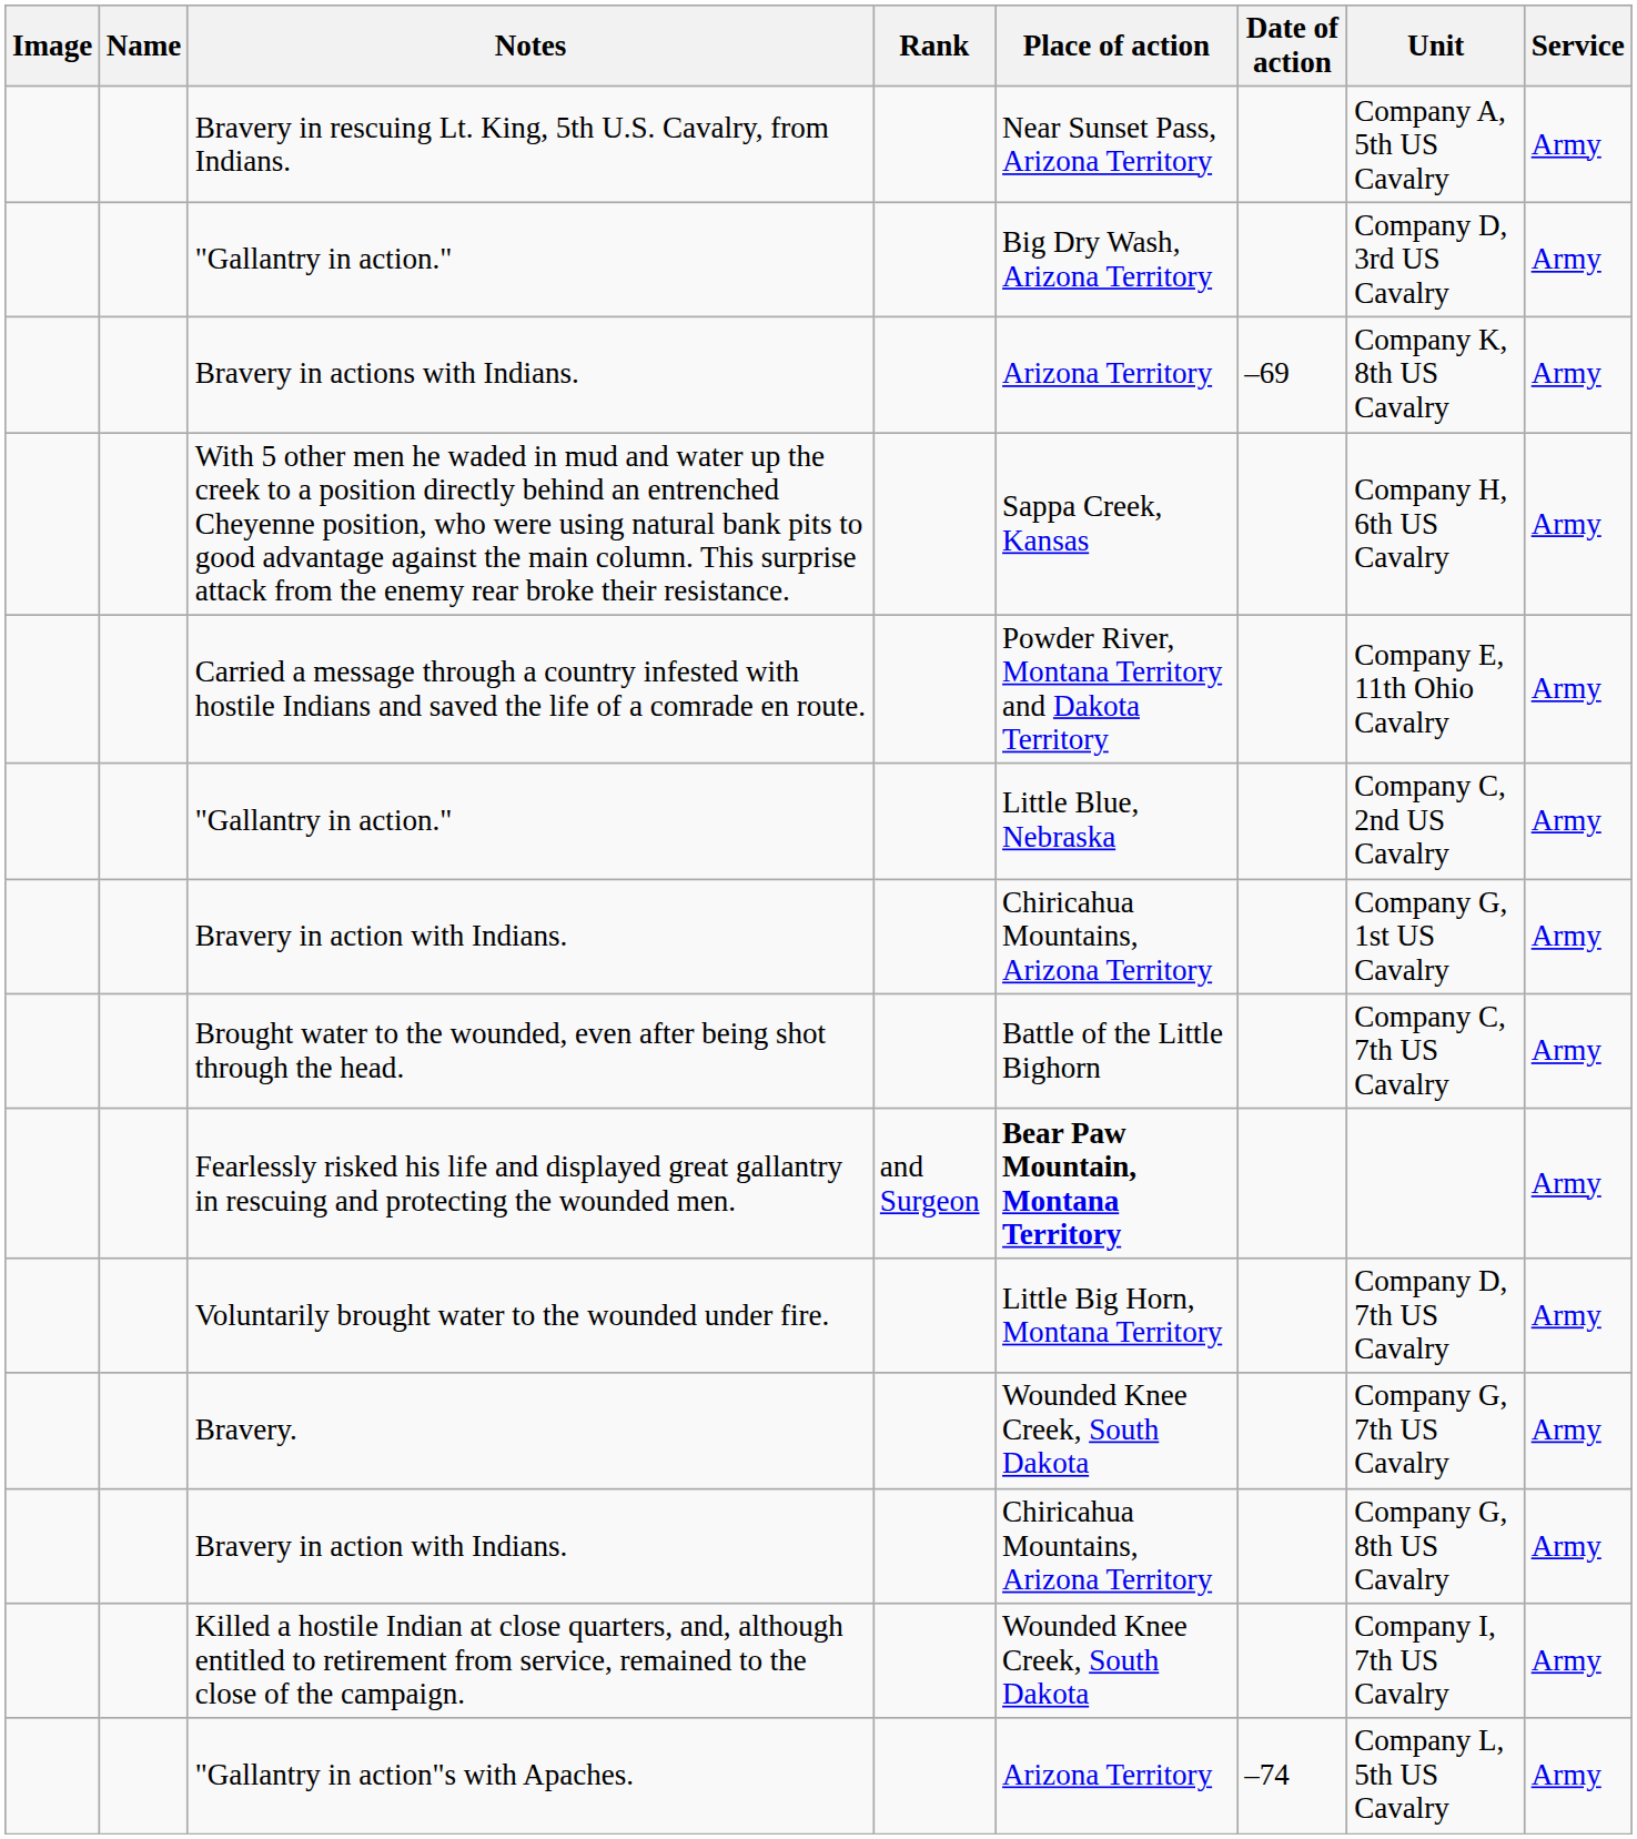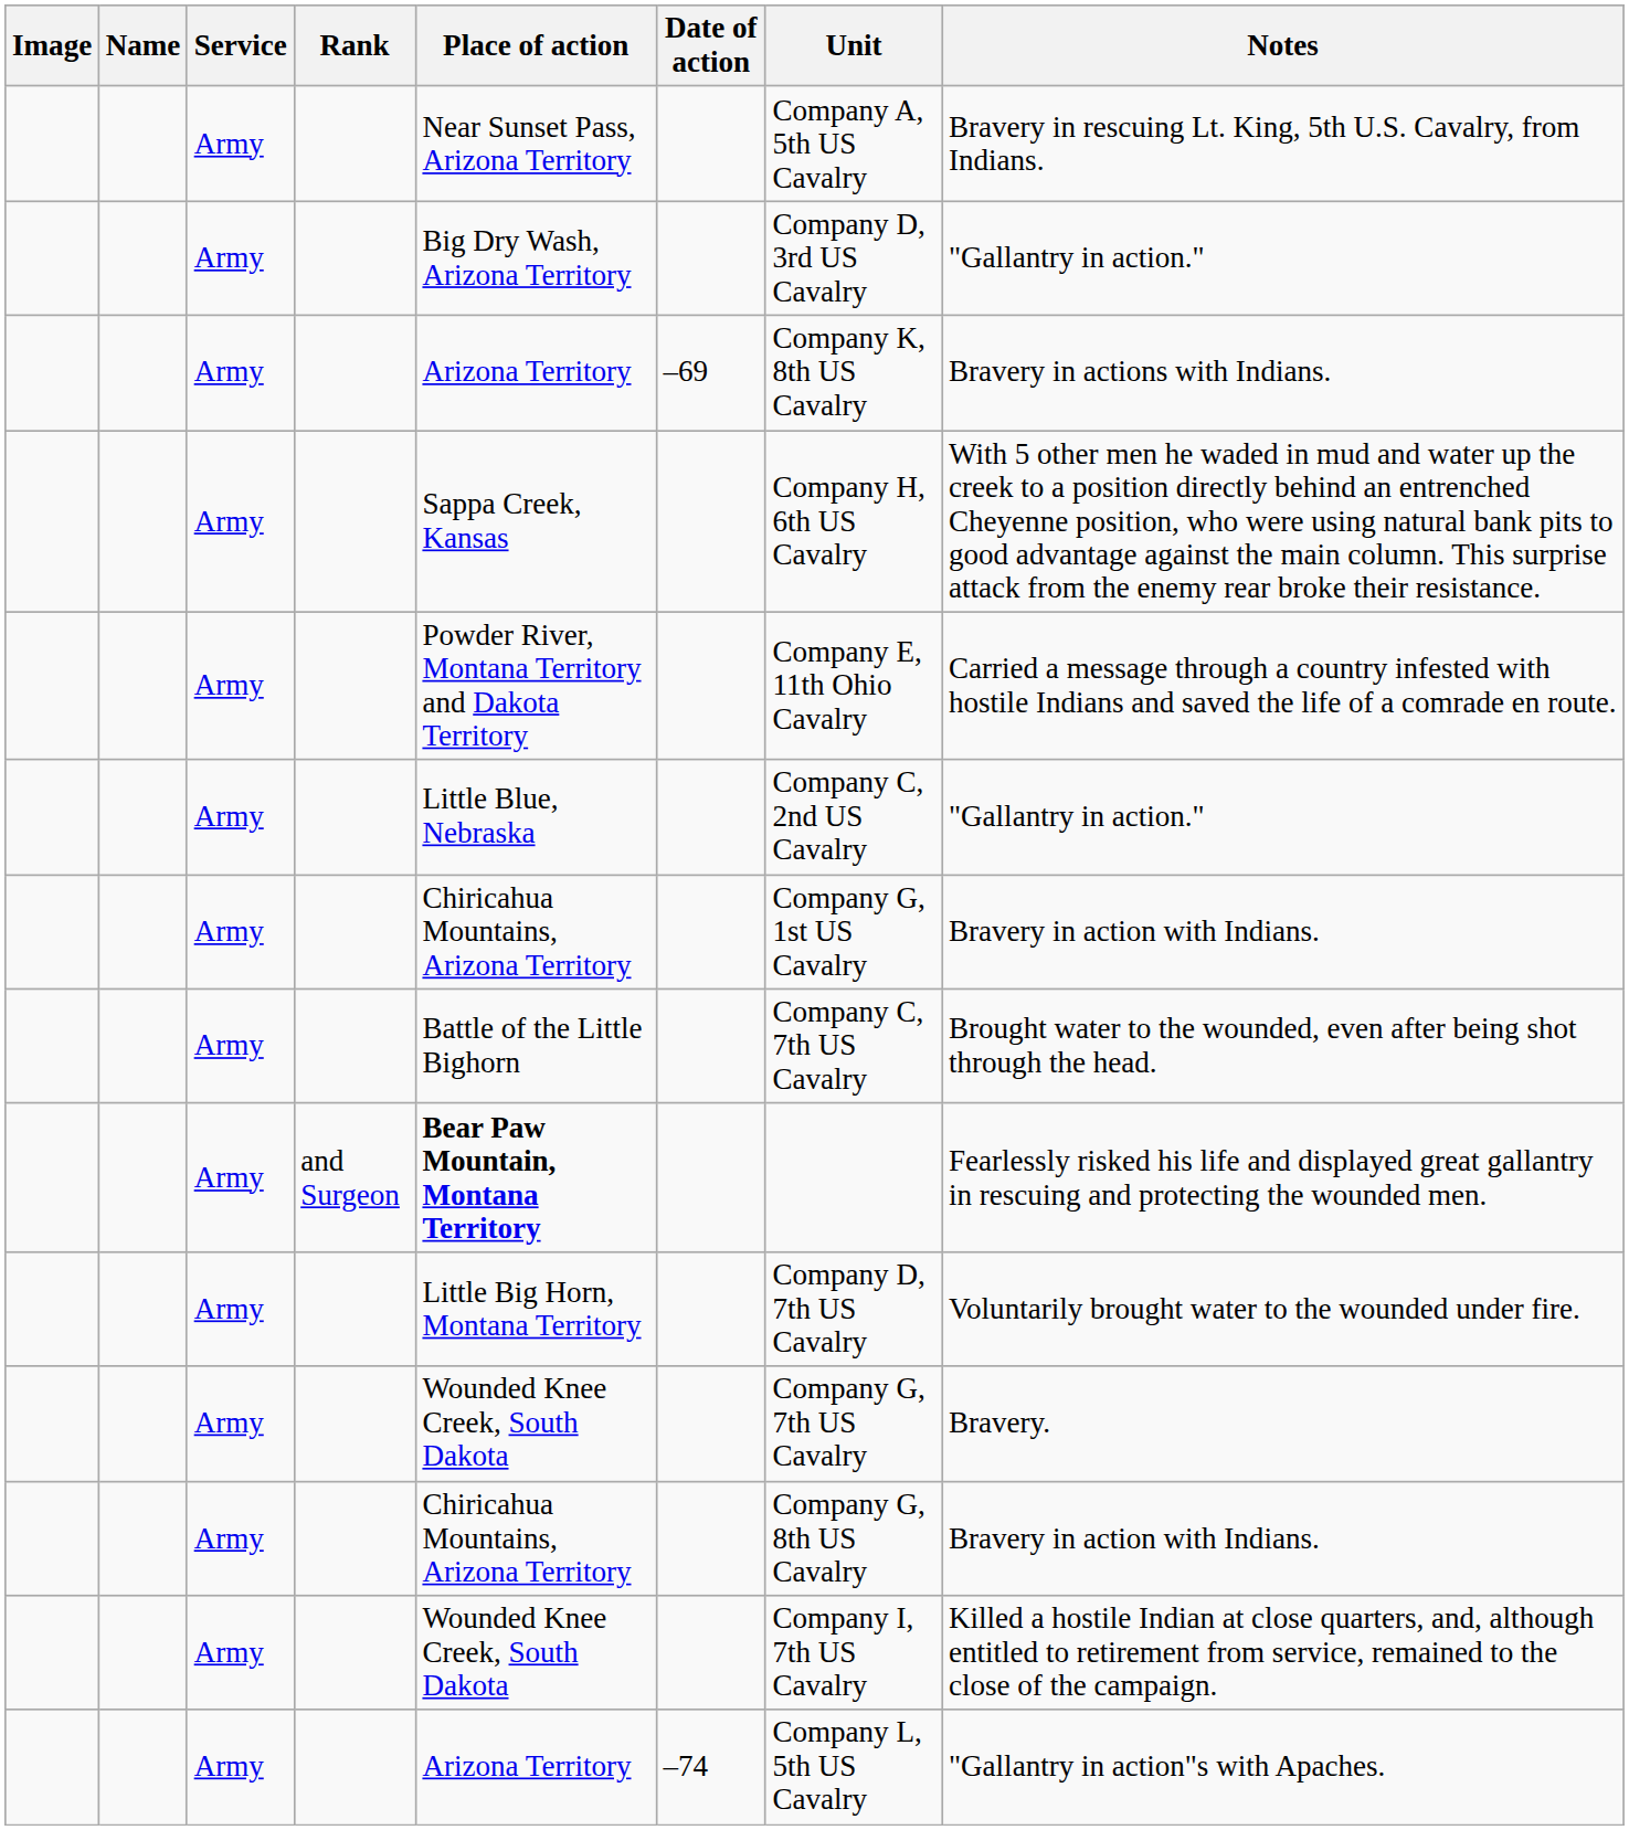 <table class="wikitable sortable">
 <tr>
 <th class="unsortable">Image</th>
 <th>Name</th>
-<th class="unsortable">Notes</th>
+<th>Service</th>
 <th>Rank</th>
 <th>Place of action</th>
 <th>Date of action</th>
 <th>Unit</th>
-<th>Service</th>
+<th class="unsortable">Notes</th>
 </tr>
 <tr>
 <td></td>
 <td></td>
-<td>Bravery in rescuing Lt. King, 5th U.S. Cavalry, from Indians.</td>
+<td><a href='#'>Army</a></td>
 <td></td>
 <td>Near Sunset Pass, <a href='#'>Arizona Territory</a></td>
 <td></td>
 <td>Company A, 5th US Cavalry</td>
-<td><a href='#'>Army</a></td>
+<td>Bravery in rescuing Lt. King, 5th U.S. Cavalry, from Indians.</td>
 </tr>
 <tr>
 <td></td>
 <td></td>
-<td>"Gallantry in action."</td>
+<td><a href='#'>Army</a></td>
 <td></td>
 <td>Big Dry Wash, <a href='#'>Arizona Territory</a></td>
 <td></td>
 <td>Company D, 3rd US Cavalry</td>
-<td><a href='#'>Army</a></td>
+<td>"Gallantry in action."</td>
 </tr>
 <tr>
 <td></td>
 <td></td>
-<td>Bravery in actions with Indians.</td>
+<td><a href='#'>Army</a></td>
 <td></td>
 <td><a href='#'>Arizona Territory</a></td>
 <td>–69</td>
 <td>Company K, 8th US Cavalry</td>
-<td><a href='#'>Army</a></td>
+<td>Bravery in actions with Indians.</td>
 </tr>
 <tr>
 <td></td>
 <td></td>
-<td>With 5 other men he waded in mud and water up the creek to a position directly behind an entrenched Cheyenne position, who were using natural bank pits to good advantage against the main column. This surprise attack from the enemy rear broke their resistance.</td>
+<td><a href='#'>Army</a></td>
 <td></td>
 <td>Sappa Creek, <a href='#'>Kansas</a></td>
 <td></td>
 <td>Company H, 6th US Cavalry</td>
-<td><a href='#'>Army</a></td>
+<td>With 5 other men he waded in mud and water up the creek to a position directly behind an entrenched Cheyenne position, who were using natural bank pits to good advantage against the main column. This surprise attack from the enemy rear broke their resistance.</td>
 </tr>
 <tr>
 <td></td>
 <td></td>
-<td>Carried a message through a country infested with hostile Indians and saved the life of a comrade en route.</td>
+<td><a href='#'>Army</a></td>
 <td></td>
 <td>Powder River, <a href='#'>Montana Territory</a> and <a href='#'>Dakota Territory</a></td>
 <td></td>
 <td>Company E, 11th Ohio Cavalry</td>
-<td><a href='#'>Army</a></td>
+<td>Carried a message through a country infested with hostile Indians and saved the life of a comrade en route.</td>
 </tr>
 <tr>
 <td></td>
 <td></td>
-<td>"Gallantry in action."</td>
+<td><a href='#'>Army</a></td>
 <td></td>
 <td>Little Blue, <a href='#'>Nebraska</a></td>
 <td></td>
 <td>Company C, 2nd US Cavalry</td>
-<td><a href='#'>Army</a></td>
+<td>"Gallantry in action."</td>
 </tr>
 <tr>
 <td></td>
 <td></td>
-<td>Bravery in action with Indians.</td>
+<td><a href='#'>Army</a></td>
 <td></td>
 <td>Chiricahua Mountains, <a href='#'>Arizona Territory</a></td>
 <td></td>
 <td>Company G, 1st US Cavalry</td>
-<td><a href='#'>Army</a></td>
+<td>Bravery in action with Indians.</td>
 </tr>
 <tr>
 <td></td>
 <td></td>
-<td>Brought water to the wounded, even after being shot through the head.</td>
+<td><a href='#'>Army</a></td>
 <td></td>
 <td>Battle of the Little Bighorn</td>
 <td></td>
 <td>Company C, 7th US Cavalry</td>
-<td><a href='#'>Army</a></td>
+<td>Brought water to the wounded, even after being shot through the head.</td>
 </tr>
 <tr>
 <td></td>
 <td></td>
-<td>Fearlessly risked his life and displayed great gallantry in rescuing and protecting the wounded men.</td>
+<td><a href='#'>Army</a></td>
 <td> and <a href='#'>Surgeon</a></td>
 <td><strong>Bear Paw Mountain, <a href='#'>Montana Territory</a></strong></td>
 <td></td>
 <td></td>
-<td><a href='#'>Army</a></td>
+<td>Fearlessly risked his life and displayed great gallantry in rescuing and protecting the wounded men.</td>
 </tr>
 <tr>
 <td></td>
 <td></td>
-<td>Voluntarily brought water to the wounded under fire.</td>
+<td><a href='#'>Army</a></td>
 <td></td>
 <td>Little Big Horn, <a href='#'>Montana Territory</a></td>
 <td></td>
 <td>Company D, 7th US Cavalry</td>
-<td><a href='#'>Army</a></td>
+<td>Voluntarily brought water to the wounded under fire.</td>
 </tr>
 <tr>
 <td></td>
 <td></td>
-<td>Bravery.</td>
+<td><a href='#'>Army</a></td>
 <td></td>
 <td>Wounded Knee Creek, <a href='#'>South Dakota</a></td>
 <td></td>
 <td>Company G, 7th US Cavalry</td>
-<td><a href='#'>Army</a></td>
+<td>Bravery.</td>
 </tr>
 <tr>
 <td></td>
 <td></td>
-<td>Bravery in action with Indians.</td>
+<td><a href='#'>Army</a></td>
 <td></td>
 <td>Chiricahua Mountains, <a href='#'>Arizona Territory</a></td>
 <td></td>
 <td>Company G, 8th US Cavalry</td>
-<td><a href='#'>Army</a></td>
+<td>Bravery in action with Indians.</td>
 </tr>
 <tr>
 <td></td>
 <td></td>
-<td>Killed a hostile Indian at close quarters, and, although entitled to retirement from service, remained to the close of the campaign.</td>
+<td><a href='#'>Army</a></td>
 <td></td>
 <td>Wounded Knee Creek, <a href='#'>South Dakota</a></td>
 <td></td>
 <td>Company I, 7th US Cavalry</td>
-<td><a href='#'>Army</a></td>
+<td>Killed a hostile Indian at close quarters, and, although entitled to retirement from service, remained to the close of the campaign.</td>
 </tr>
 <tr>
 <td></td>
 <td></td>
-<td>"Gallantry in action"s with Apaches.</td>
+<td><a href='#'>Army</a></td>
 <td></td>
 <td><a href='#'>Arizona Territory</a></td>
 <td>–74</td>
 <td>Company L, 5th US Cavalry</td>
-<td><a href='#'>Army</a></td>
+<td>"Gallantry in action"s with Apaches.</td>
 </tr>
 </table>
